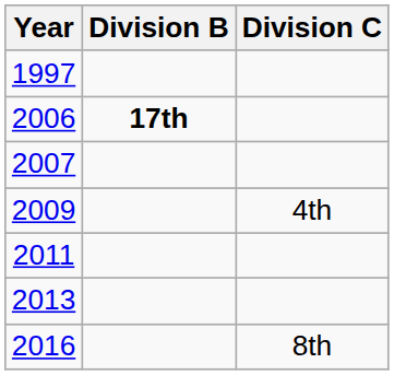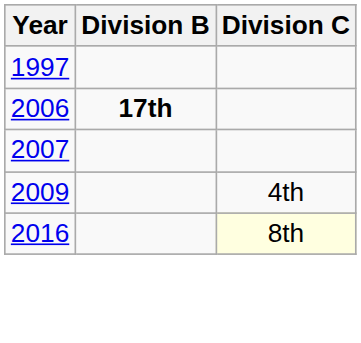 <table class="wikitable" style="text-align:center">
 <tr>
 <th>Year</th>
 <th>Division B</th>
 <th>Division C</th>
 </tr>
 <tr>
 <td><a href='#'>1997</a></td>
 <td></td>
 <td></td>
 </tr>
 <tr>
 <td><a href='#'>2006</a></td>
 <td><strong>17th</strong></td>
 <td></td>
 </tr>
 <tr>
 <td><a href='#'>2007</a></td>
 <td></td>
 <td></td>
 </tr>
 <tr>
 <td><a href='#'>2009</a></td>
 <td></td>
 <td>4th</td>
 </tr>
 <tr>
-<td><a href='#'>2011</a></td>
-<td></td>
-<td></td>
-</tr>
-<tr>
-<td><a href='#'>2013</a></td>
-<td></td>
-<td></td>
-</tr>
-<tr>
 <td><a href='#'>2016</a></td>
 <td></td>
-<td>8th</td>
+<td style="background: lightyellow;">8th</td>
 </tr>
 </table>
